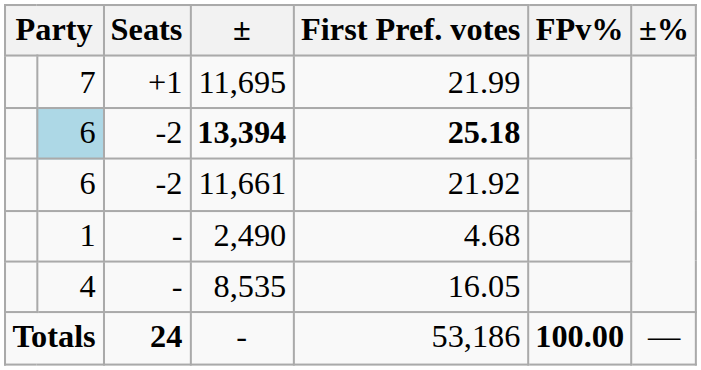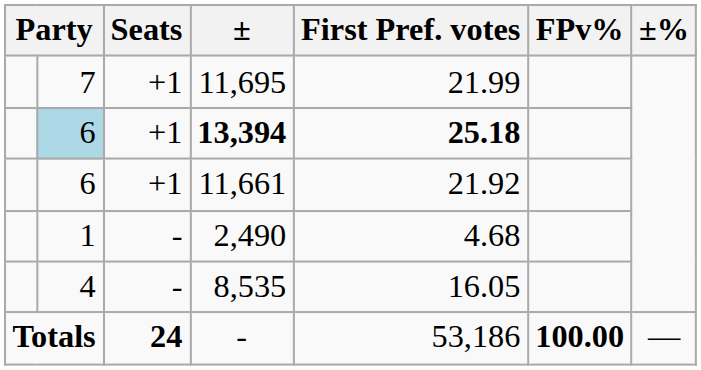 <table class=wikitable>
 <tr>
 <th colspan=2 align=center>Party</th>
 <th valign=top>Seats</th>
 <th valign=top>±</th>
 <th valign=top>First Pref. votes</th>
 <th valign=top>FPv%</th>
 <th valign=top>±%</th>
 </tr>
 <tr>
 <td></td>
 <td align=right>7</td>
 <td align=right>+1</td>
 <td align=right>11,695</td>
 <td align=right>21.99</td>
 <td align=right></td>
 </tr>
 <tr>
 <td></td>
 <td align=right style="background: lightblue;">6</td>
-<td align=right>-2</td>
+<td align=right>+1</td>
 <td align=right><strong>13,394</strong></td>
 <td align=right><strong>25.18</strong></td>
 <td align=right></td>
 </tr>
 <tr>
 <td></td>
 <td align=right>6</td>
-<td align=right>-2</td>
+<td align=right>+1</td>
 <td align=right>11,661</td>
 <td align=right>21.92</td>
 <td align=right></td>
 </tr>
 <tr>
 <td></td>
 <td align=right>1</td>
 <td align=right>-</td>
 <td align=right>2,490</td>
 <td align=right>4.68</td>
 <td align=right></td>
 </tr>
 <tr>
 <td></td>
 <td align=right>4</td>
 <td align=right>-</td>
 <td align=right>8,535</td>
 <td align=right>16.05</td>
 <td align=right></td>
 </tr>
 <tr>
 <td colspan=2 align=center><strong>Totals</strong></td>
 <td align=right><strong>24</strong></td>
 <td align=center>-</td>
 <td align=right>53,186</td>
 <td align=center><strong>100.00</strong></td>
 <td align=center>—</td>
 </tr>
 </table>
